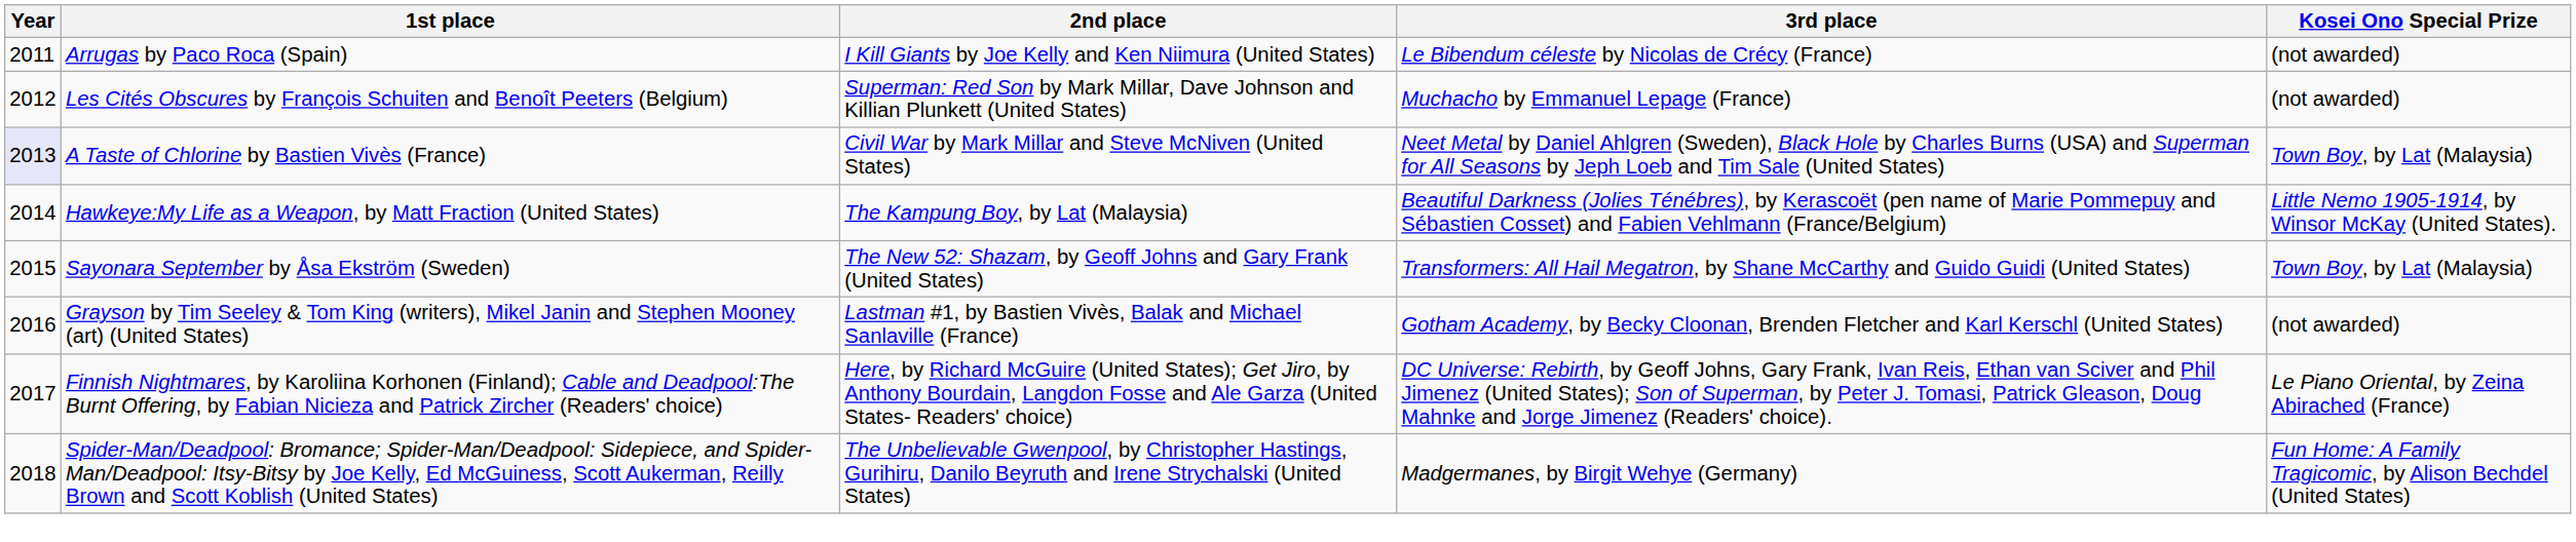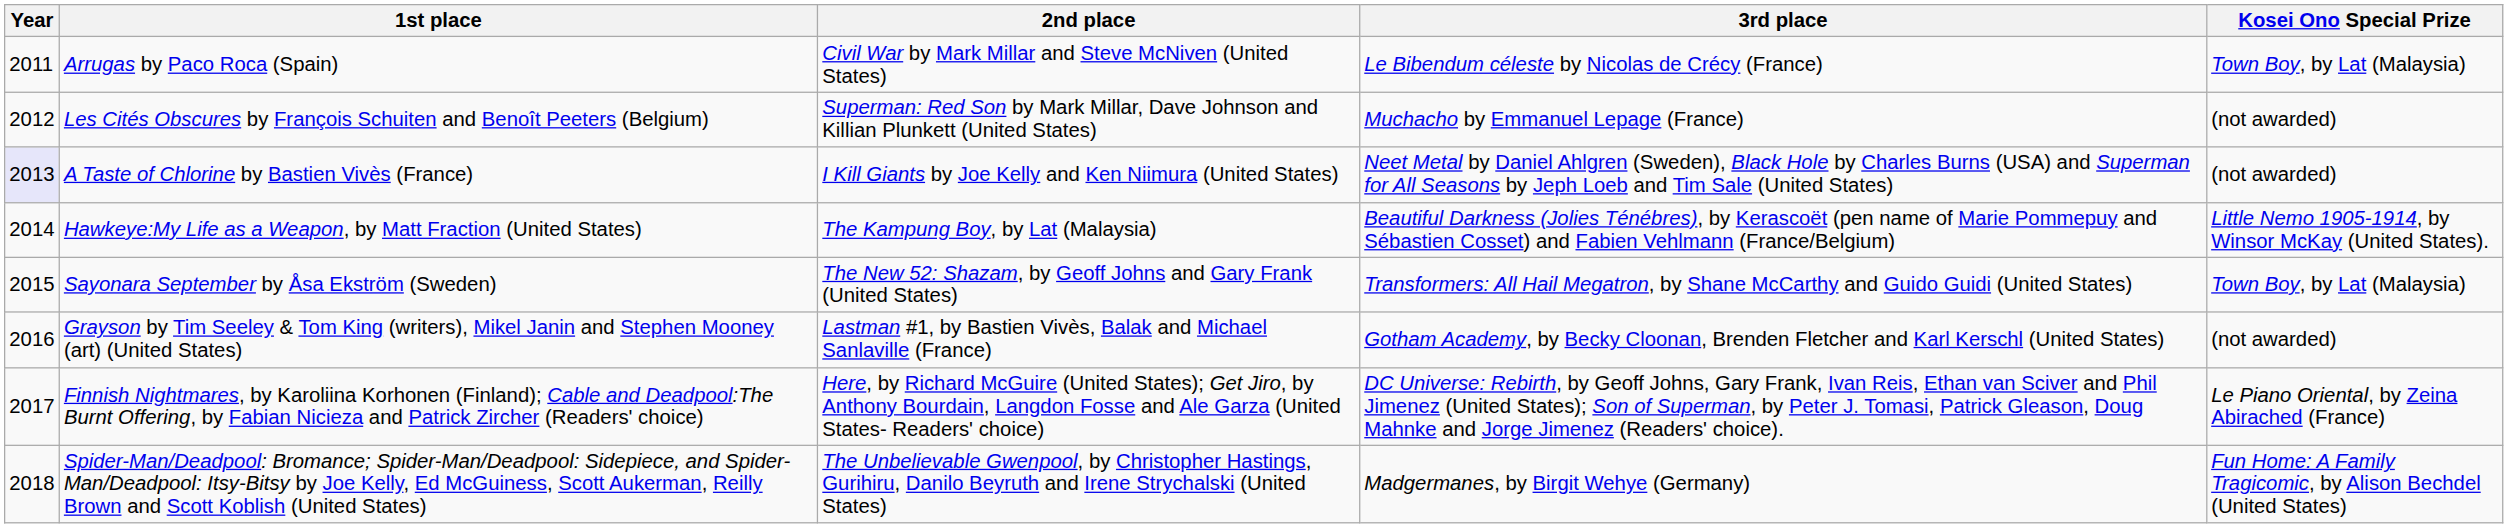 <table class="wikitable mw-collapsible">
 <tr>
 <th>Year</th>
 <th>1st place</th>
 <th>2nd place</th>
 <th>3rd place</th>
 <th><a href='#'>Kosei Ono</a> Special Prize</th>
 </tr>
 <tr>
 <td>2011</td>
 <td><em><a href='#'>Arrugas</a></em> by <a href='#'>Paco Roca</a> (Spain)</td>
-<td><em><a href='#'>I Kill Giants</a></em> by <a href='#'>Joe Kelly</a> and <a href='#'>Ken Niimura</a> (United States)</td>
+<td><em><a href='#'>Civil War</a></em> by <a href='#'>Mark Millar</a> and <a href='#'>Steve McNiven</a> (United States)</td>
 <td><em><a href='#'>Le Bibendum céleste</a></em> by <a href='#'>Nicolas de Crécy</a> (France)</td>
-<td>(not awarded)</td>
+<td><em><a href='#'>Town Boy</a></em>, by <a href='#'>Lat</a> (Malaysia)</td>
 </tr>
 <tr>
 <td>2012</td>
 <td><em><a href='#'>Les Cités Obscures</a></em> by <a href='#'>François Schuiten</a> and <a href='#'>Benoît Peeters</a> (Belgium)</td>
 <td><em><a href='#'>Superman: Red Son</a></em> by Mark Millar, Dave Johnson and Killian Plunkett (United States)</td>
 <td><em><a href='#'>Muchacho</a></em> by <a href='#'>Emmanuel Lepage</a> (France)</td>
 <td>(not awarded)</td>
 </tr>
 <tr>
 <td style="background: lavender;">2013</td>
 <td><em><a href='#'>A Taste of Chlorine</a></em> by <a href='#'>Bastien Vivès</a> (France)</td>
-<td><em><a href='#'>Civil War</a></em> by <a href='#'>Mark Millar</a> and <a href='#'>Steve McNiven</a> (United States)</td>
+<td><em><a href='#'>I Kill Giants</a></em> by <a href='#'>Joe Kelly</a> and <a href='#'>Ken Niimura</a> (United States)</td>
 <td><em><a href='#'>Neet Metal</a></em> by <a href='#'>Daniel Ahlgren</a> (Sweden), <em><a href='#'>Black Hole</a></em> by <a href='#'>Charles Burns</a> (USA) and <em><a href='#'>Superman for All Seasons</a></em> by <a href='#'>Jeph Loeb</a> and <a href='#'>Tim Sale</a> (United States)</td>
-<td><em><a href='#'>Town Boy</a></em>, by <a href='#'>Lat</a> (Malaysia)</td>
+<td>(not awarded)</td>
 </tr>
 <tr>
 <td>2014</td>
 <td><em><a href='#'>Hawkeye:My Life as a Weapon</a></em>, by <a href='#'>Matt Fraction</a> (United States)</td>
 <td><em><a href='#'>The Kampung Boy</a></em>, by <a href='#'>Lat</a> (Malaysia)</td>
 <td><em><a href='#'>Beautiful Darkness (Jolies Ténébres)</a></em>, by <a href='#'>Kerascoët</a> (pen name of <a href='#'>Marie Pommepuy</a> and <a href='#'>Sébastien Cosset</a>) and <a href='#'>Fabien Vehlmann</a> (France/Belgium)</td>
 <td><em><a href='#'>Little Nemo 1905-1914</a></em>, by <a href='#'>Winsor McKay</a> (United States).</td>
 </tr>
 <tr>
 <td>2015</td>
 <td><em><a href='#'>Sayonara September</a></em> by <a href='#'>Åsa Ekström</a> (Sweden)</td>
 <td><em><a href='#'>The New 52: Shazam</a></em>, by <a href='#'>Geoff Johns</a> and <a href='#'>Gary Frank</a> (United States)</td>
 <td><em><a href='#'>Transformers: All Hail Megatron</a></em>, by <a href='#'>Shane McCarthy</a> and <a href='#'>Guido Guidi</a> (United States)</td>
 <td><em><a href='#'>Town Boy</a></em>, by <a href='#'>Lat</a> (Malaysia)</td>
 </tr>
 <tr>
 <td>2016</td>
 <td><em><a href='#'>Grayson</a></em> by <a href='#'>Tim Seeley</a> & <a href='#'>Tom King</a> (writers), <a href='#'>Mikel Janin</a> and <a href='#'>Stephen Mooney</a> (art) (United States)</td>
 <td><em><a href='#'>Lastman</a></em> #1, by Bastien Vivès, <a href='#'>Balak</a> and <a href='#'>Michael Sanlaville</a> (France)</td>
 <td><em><a href='#'>Gotham Academy</a></em>, by <a href='#'>Becky Cloonan</a>, Brenden Fletcher and <a href='#'>Karl Kerschl</a> (United States)</td>
 <td>(not awarded)</td>
 </tr>
 <tr>
 <td>2017</td>
 <td><em><a href='#'>Finnish Nightmares</a></em>, by Karoliina Korhonen (Finland); <em><a href='#'>Cable and Deadpool</a>:The Burnt Offering</em>, by <a href='#'>Fabian Nicieza</a> and <a href='#'>Patrick Zircher</a> (Readers' choice)</td>
 <td><em><a href='#'>Here</a></em>, by <a href='#'>Richard McGuire</a> (United States); <em>Get Jiro</em>, by <a href='#'>Anthony Bourdain</a>, <a href='#'>Langdon Fosse</a> and <a href='#'>Ale Garza</a> (United States- Readers' choice)</td>
 <td><em><a href='#'>DC Universe: Rebirth</a></em>, by Geoff Johns, Gary Frank, <a href='#'>Ivan Reis</a>, <a href='#'>Ethan van Sciver</a> and <a href='#'>Phil Jimenez</a> (United States); <em><a href='#'>Son of Superman</a></em>, by <a href='#'>Peter J. Tomasi</a>, <a href='#'>Patrick Gleason</a>, <a href='#'>Doug Mahnke</a> and <a href='#'>Jorge Jimenez</a> (Readers' choice).</td>
 <td><em>Le Piano Oriental</em>, by <a href='#'>Zeina Abirached</a> (France)</td>
 </tr>
 <tr>
 <td>2018</td>
 <td><em><a href='#'>Spider-Man/Deadpool</a>: Bromance; Spider-Man/Deadpool: Sidepiece, and Spider-Man/Deadpool: Itsy-Bitsy</em> by <a href='#'>Joe Kelly</a>, <a href='#'>Ed McGuiness</a>, <a href='#'>Scott Aukerman</a>, <a href='#'>Reilly Brown</a> and <a href='#'>Scott Koblish</a> (United States)</td>
 <td><em><a href='#'>The Unbelievable Gwenpool</a></em>, by <a href='#'>Christopher Hastings</a>, <a href='#'>Gurihiru</a>, <a href='#'>Danilo Beyruth</a> and <a href='#'>Irene Strychalski</a> (United States)</td>
 <td><em>Madgermanes</em>, by <a href='#'>Birgit Wehye</a> (Germany)</td>
 <td><em><a href='#'>Fun Home: A Family Tragicomic</a></em>, by <a href='#'>Alison Bechdel</a> (United States)</td>
 </tr>
 </table>
